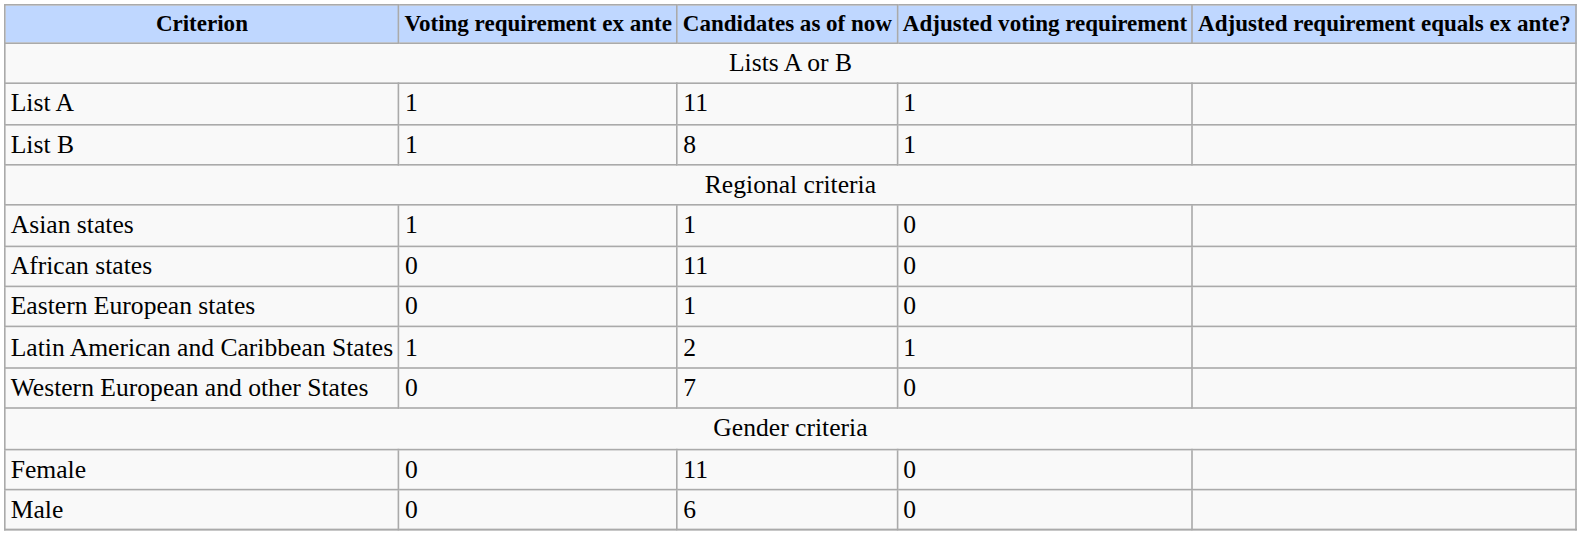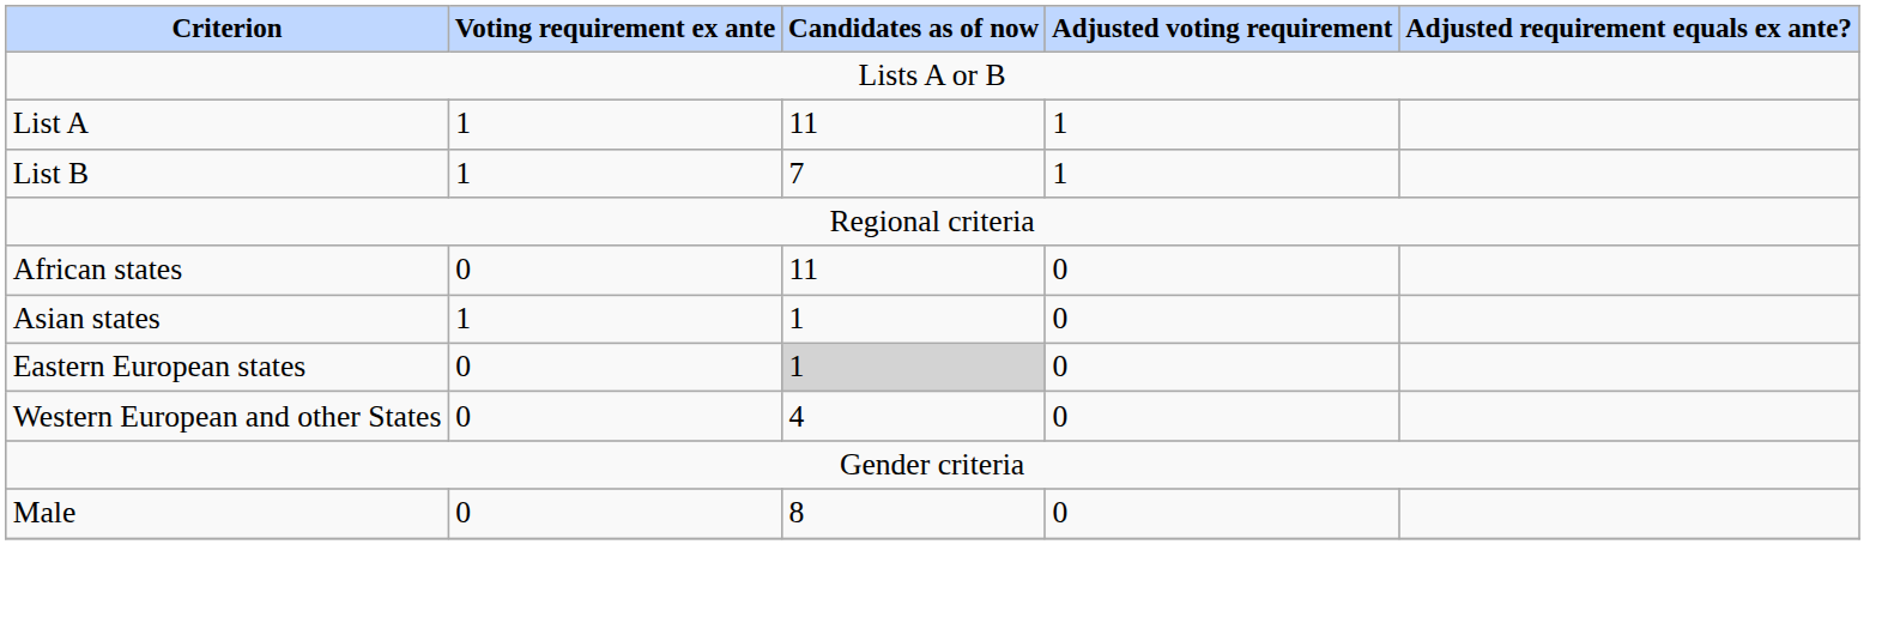 <table class="wikitable">
 <tr bgcolor=#BFD7FF align="center" style="font-size:90%;">
 <td><strong>Criterion</strong></td>
 <td><strong>Voting requirement ex ante</strong></td>
 <td><strong>Candidates as of now</strong></td>
 <td><strong>Adjusted voting requirement</strong></td>
 <td><strong>Adjusted requirement equals ex ante?</strong></td>
 </tr>
 <tr>
 <td colspan=5 align="center">Lists A or B</td>
 </tr>
 <tr>
 <td>List A</td>
 <td>1</td>
 <td>11</td>
 <td>1</td>
 <td></td>
 </tr>
 <tr>
 <td>List B</td>
 <td>1</td>
-<td>8</td>
+<td>7</td>
 <td>1</td>
 <td></td>
 </tr>
 <tr>
 <td colspan=5 align="center">Regional criteria</td>
+</tr>
+<tr>
+<td>African states</td>
+<td>0</td>
+<td>11</td>
+<td>0</td>
+<td></td>
 </tr>
 <tr>
 <td>Asian states</td>
 <td>1</td>
 <td>1</td>
 <td>0</td>
 <td></td>
 </tr>
 <tr>
-<td>African states</td>
-<td>0</td>
-<td>11</td>
-<td>0</td>
-<td></td>
-</tr>
-<tr>
 <td>Eastern European states</td>
 <td>0</td>
-<td>1</td>
+<td style="background: lightgrey;">1</td>
 <td>0</td>
-<td></td>
-</tr>
-<tr>
-<td>Latin American and Caribbean States</td>
-<td>1</td>
-<td>2</td>
-<td>1</td>
 <td></td>
 </tr>
 <tr>
 <td>Western European and other States</td>
 <td>0</td>
-<td>7</td>
+<td>4</td>
 <td>0</td>
 <td></td>
 </tr>
 <tr>
 <td colspan=5 align="center">Gender criteria</td>
 </tr>
 <tr>
-<td>Female</td>
-<td>0</td>
-<td>11</td>
-<td>0</td>
-<td></td>
-</tr>
-<tr>
 <td>Male</td>
 <td>0</td>
-<td>6</td>
+<td>8</td>
 <td>0</td>
 <td></td>
 </tr>
 <tr>
 </tr>
 </table>
